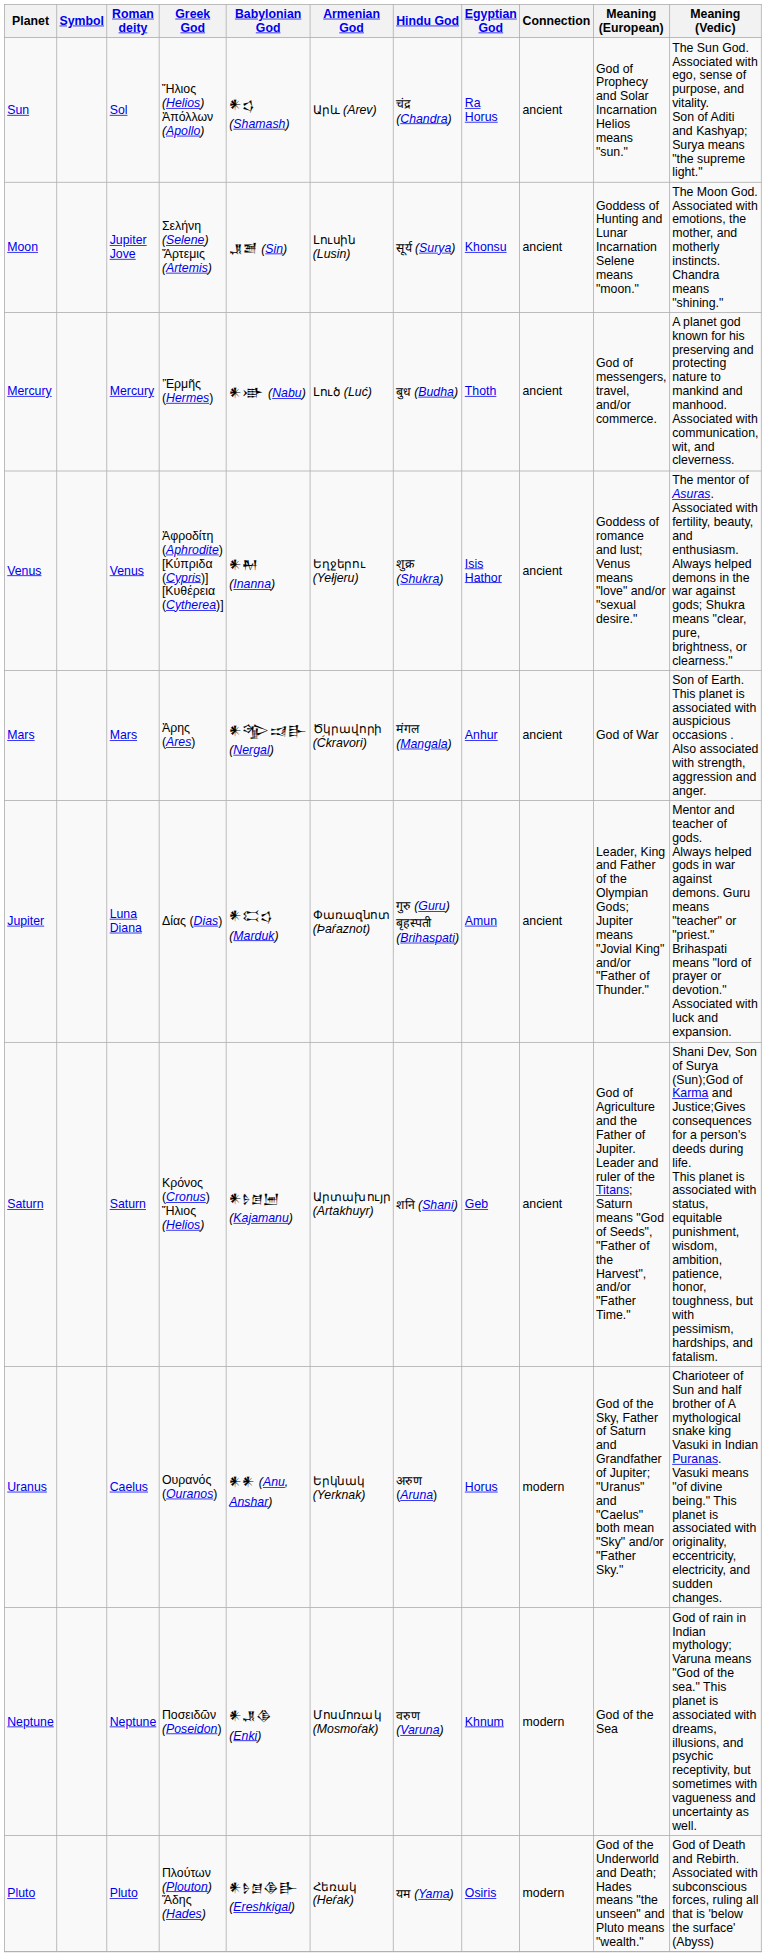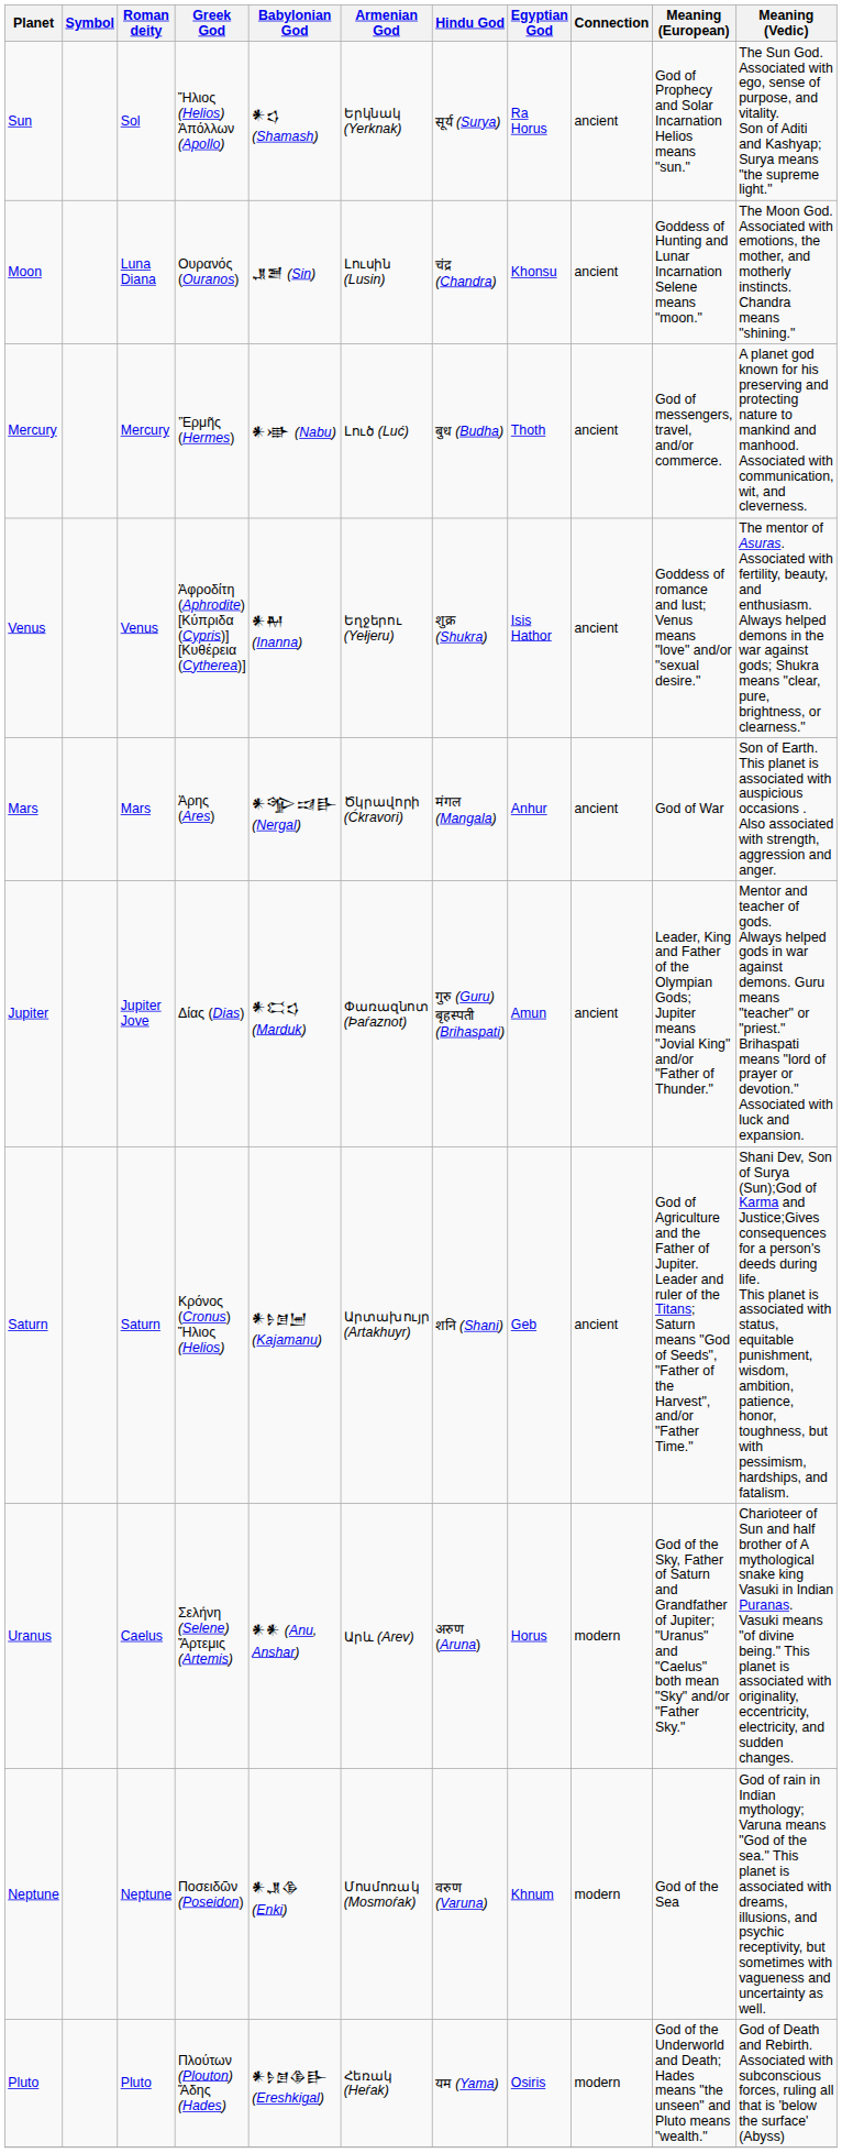 <table class="wikitable">
 <tr>
 <th>Planet</th>
 <th><a href='#'>Symbol</a></th>
 <th><a href='#'>Roman deity</a></th>
 <th><a href='#'>Greek God</a></th>
 <th><a href='#'>Babylonian God</a></th>
 <th><a href='#'>Armenian God</a></th>
 <th><a href='#'>Hindu God</a></th>
 <th><a href='#'>Egyptian God</a></th>
 <th>Connection</th>
 <th>Meaning (European)</th>
 <th>Meaning (Vedic)</th>
 </tr>
 <tr --->
 <td><a href='#'>Sun</a></td>
 <td align=center></td>
 <td><a href='#'>Sol</a><br></td>
 <td>Ἥλιος <em>(<a href='#'>Helios</a>)</em><br>Ἀπόλλων <em>(<a href='#'>Apollo</a>)</em></td>
 <td>𒀭𒌓 <em>(<a href='#'>Shamash</a>)</em></td>
-<td>Արև <em>(Arev)</em></td>
-<td>चंद्र <em>(<a href='#'>Chandra</a>)</em></td>
+<td>Երկնակ <em>(Yerknak)</em></td>
+<td>सूर्य <em>(<a href='#'>Surya</a>)</em></td>
 <td><a href='#'>Ra</a><br><a href='#'>Horus</a></td>
 <td>ancient</td>
 <td>God of Prophecy and Solar Incarnation<br>Helios means "sun."</td>
 <td>The Sun God.<br>Associated with ego, sense of purpose, and vitality. <br>Son of Aditi and Kashyap; Surya means "the supreme light."</td>
 </tr>
 <tr --->
 <td><a href='#'>Moon</a></td>
 <td align=center></td>
-<td><a href='#'>Jupiter</a><br><a href='#'>Jove</a></td>
-<td>Σελήνη <em>(<a href='#'>Selene</a>)</em><br>Ἄρτεμις <em>(<a href='#'>Artemis</a>)</em></td>
+<td><a href='#'>Luna</a><br><a href='#'>Diana</a></td>
+<td>Ουρανός (<em><a href='#'>Ouranos</a></em>)</td>
 <td>𒂗𒍪 <em>(<a href='#'>Sin</a>)</em></td>
 <td>Լուսին <em>(Lusin)</em></td>
-<td>सूर्य <em>(<a href='#'>Surya</a>)</em></td>
+<td>चंद्र <em>(<a href='#'>Chandra</a>)</em></td>
 <td><a href='#'>Khonsu</a></td>
 <td>ancient</td>
 <td>Goddess of Hunting and Lunar Incarnation<br>Selene means "moon."</td>
 <td>The Moon God.<br>Associated with emotions, the mother, and motherly instincts. <br>Chandra means "shining."</td>
 </tr>
 <tr --->
 <td><a href='#'>Mercury</a></td>
 <td align=center></td>
 <td><a href='#'>Mercury</a></td>
 <td>ʽἙρμῆς (<em><a href='#'>Hermes</a></em>)</td>
 <td>𒀭𒀝 <em>(<a href='#'>Nabu</a>)</em></td>
 <td>Լուծ <em>(Luć)</em></td>
 <td>बुध <em>(<a href='#'>Budha</a>)</em></td>
 <td><a href='#'>Thoth</a></td>
 <td>ancient</td>
 <td>God of messengers, travel, and/or commerce.</td>
 <td>A planet god known for his preserving and protecting nature to mankind and manhood. Associated with communication, wit, and cleverness.</td>
 </tr>
 <tr --->
 <td><a href='#'>Venus</a></td>
 <td align=center></td>
 <td><a href='#'>Venus</a></td>
 <td>Ἀφροδίτη (<em><a href='#'>Aphrodite</a></em>)<br>[Κύπριδα (<em><a href='#'>Cypris</a></em>)]<br>[Κυθέρεια (<em><a href='#'>Cytherea</a></em>)]</td>
 <td>𒀭𒈹 <em>(<a href='#'>Inanna</a>)</em></td>
 <td>Եղջերու <em>(Yełjeru)</em></td>
 <td>शुक्र <em>(<a href='#'>Shukra</a>)</em></td>
 <td><a href='#'>Isis</a><br><a href='#'>Hathor</a></td>
 <td>ancient</td>
 <td>Goddess of romance and lust; Venus means "love" and/or "sexual desire."</td>
 <td>The mentor of <em><a href='#'>Asuras</a></em>.<br>Associated with fertility, beauty, and enthusiasm.<br>Always helped demons in the war against gods; Shukra means "clear, pure, brightness, or clearness."</td>
 </tr>
 <tr --->
 <td><a href='#'>Mars</a></td>
 <td align=center></td>
 <td><a href='#'>Mars</a></td>
 <td>Ἀρης (<em><a href='#'>Ares</a></em>)</td>
 <td>𒀭𒄊𒀕𒃲 <em>(<a href='#'>Nergal</a>)</em></td>
 <td>Ծկրավորի <em>(Ćkravori)</em></td>
 <td>मंगल <em>(<a href='#'>Mangala</a>)</em></td>
 <td><a href='#'>Anhur</a></td>
 <td>ancient</td>
 <td>God of War</td>
 <td>Son of Earth.<br>This planet is associated with auspicious occasions .<br>Also associated with strength, aggression and anger.</td>
 </tr>
 <tr --->
 <td><a href='#'>Jupiter</a></td>
 <td align=center></td>
-<td><a href='#'>Luna</a><br><a href='#'>Diana</a></td>
+<td><a href='#'>Jupiter</a><br><a href='#'>Jove</a></td>
 <td>Δίας (<em><a href='#'>Dias</a></em>)</td>
 <td>𒀭𒀫𒌓 <em>(<a href='#'>Marduk</a>)</em></td>
 <td>Փառազնոտ <em>(Þaŕaznot)</em></td>
 <td>गुरु <em>(<a href='#'>Guru</a>)</em><br>बृहस्पती <em>(<a href='#'>Brihaspati</a>)</em></td>
 <td><a href='#'>Amun</a></td>
 <td>ancient</td>
 <td>Leader, King and Father of the Olympian Gods; Jupiter means "Jovial King" and/or "Father of Thunder."</td>
 <td>Mentor and teacher of gods.<br>Always helped gods in war against demons. Guru means "teacher" or "priest." Brihaspati means "lord of prayer or devotion." Associated with luck and expansion.</td>
 </tr>
 <tr --->
 <td><a href='#'>Saturn</a></td>
 <td align=center></td>
 <td><a href='#'>Saturn</a></td>
 <td>Κρόνος (<em><a href='#'>Cronus</a></em>)<br>Ἥλιος <em>(<a href='#'>Helios</a>)</em></td>
 <td>𒀭𒊩𒌆𒅁 <em>(<a href='#'>Kajamanu</a>)</em></td>
 <td>Արտախույր <em>(Artakhuyr)</em></td>
 <td>शनि <em>(<a href='#'>Shani</a>)</em></td>
 <td><a href='#'>Geb</a></td>
 <td>ancient</td>
 <td>God of Agriculture and the Father of Jupiter.<br>Leader and ruler of the <a href='#'>Titans</a>; Saturn means "God of Seeds", "Father of the Harvest", and/or "Father Time."</td>
 <td>Shani Dev, Son of Surya (Sun);God of <a href='#'>Karma</a> and Justice;Gives consequences for a person's deeds during life.<br>This planet is associated with status, equitable punishment, wisdom, ambition, patience, honor, toughness, but with pessimism, hardships, and fatalism.</td>
 </tr>
 <tr --->
 <td><a href='#'>Uranus</a></td>
 <td align=center></td>
 <td><a href='#'>Caelus</a></td>
-<td>Ουρανός (<em><a href='#'>Ouranos</a></em>)</td>
+<td>Σελήνη <em>(<a href='#'>Selene</a>)</em><br>Ἄρτεμις <em>(<a href='#'>Artemis</a>)</em></td>
 <td>𒀭𒀭 <em>(<a href='#'>Anu</a>, <a href='#'>Anshar</a>)</em></td>
-<td>Երկնակ <em>(Yerknak)</em></td>
+<td>Արև <em>(Arev)</em></td>
 <td>अरुण (<a href='#'><em>Aruna</em></a>)</td>
 <td><a href='#'>Horus</a></td>
 <td>modern</td>
 <td>God of the Sky, Father of Saturn and Grandfather of Jupiter; "Uranus" and "Caelus" both mean "Sky" and/or "Father Sky."</td>
 <td>Charioteer of Sun and half brother of A mythological snake king Vasuki in Indian <a href='#'>Puranas</a>. Vasuki means "of divine being." This planet is associated with originality, eccentricity, electricity, and sudden changes.</td>
 </tr>
 <tr --->
 <td><a href='#'>Neptune</a></td>
 <td align=center></td>
 <td><a href='#'>Neptune</a></td>
 <td>Ποσειδῶν <em>(<a href='#'>Poseidon</a></em>)</td>
 <td>𒀭𒂗𒆠 <em>(<a href='#'>Enki</a>)</em></td>
 <td>Մոսմոռակ <em>(Mosmoŕak)</em></td>
 <td>वरुण <em>(<a href='#'>Varuna</a>)</em></td>
 <td><a href='#'>Khnum</a></td>
 <td>modern</td>
 <td>God of the Sea</td>
 <td>God of rain in Indian mythology; Varuna means "God of the sea." This planet is associated with dreams, illusions, and psychic receptivity, but sometimes with vagueness and uncertainty as well.</td>
 </tr>
 <tr --->
 <td><a href='#'>Pluto</a></td>
 <td align=center></td>
 <td><a href='#'>Pluto</a></td>
 <td>Πλούτων <em>(<a href='#'>Plouton</a>)</em><br>Ἅδης <em>(<a href='#'>Hades</a>)</em></td>
 <td>𒀭𒊩𒌆𒆠𒃲 <em>(<a href='#'>Ereshkigal</a>)</em></td>
 <td>Հեռակ <em>(Heŕak)</em></td>
 <td>यम <em>(<a href='#'>Yama</a>)</em></td>
 <td><a href='#'>Osiris</a></td>
 <td>modern</td>
 <td>God of the Underworld and Death; Hades means "the unseen" and Pluto means "wealth."</td>
 <td>God of Death and Rebirth. Associated with subconscious forces, ruling all that is 'below the surface' (Abyss)<br></td>
 </tr>
 <tr --->
 </tr>
 </table>
